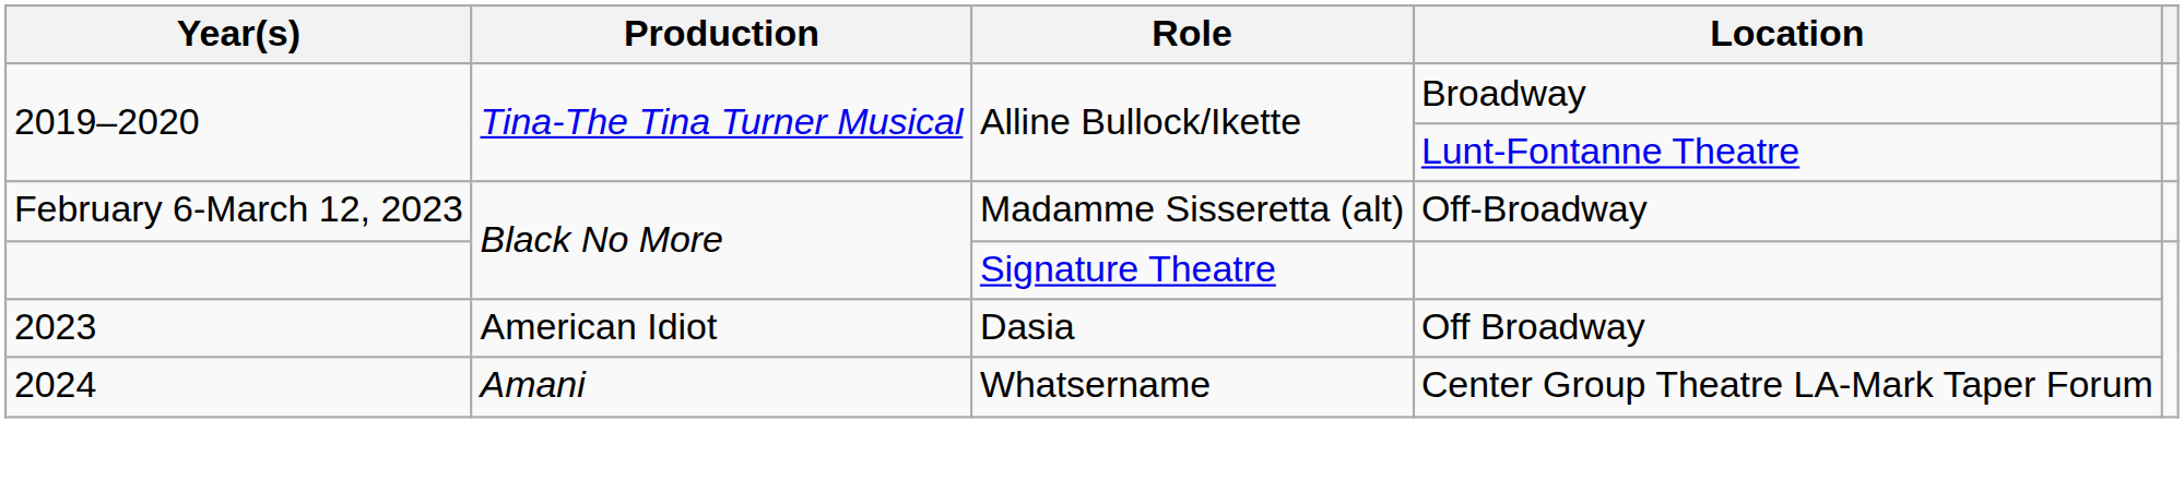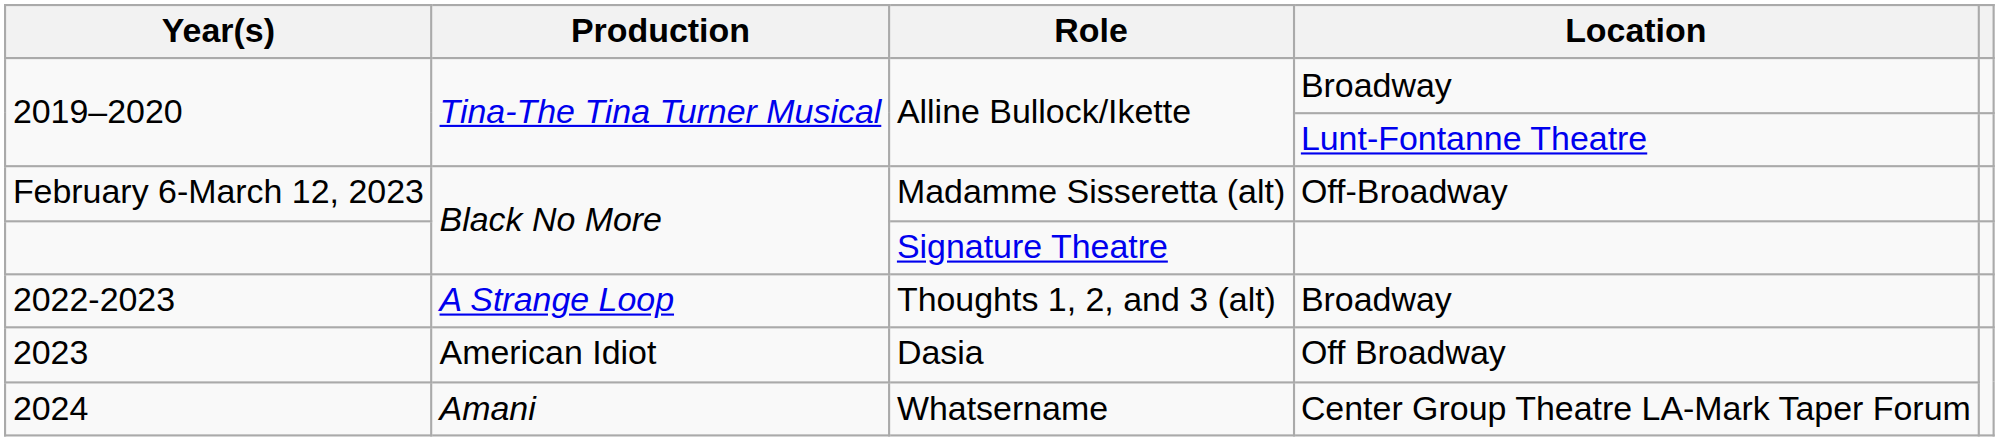 <table class="wikitable">
 <tr>
 <th>Year(s)</th>
 <th>Production</th>
 <th>Role</th>
 <th>Location</th>
 <th></th>
 </tr>
 <tr>
 <td rowspan="2">2019–2020</td>
 <td rowspan="2"><em><a href='#'>Tina-The Tina Turner Musical</a></em></td>
 <td rowspan="2">Alline Bullock/Ikette</td>
 <td>Broadway</td>
 <td></td>
 </tr>
 <tr>
 <td><a href='#'>Lunt-Fontanne Theatre</a></td>
 <td></td>
 </tr>
 <tr>
 <td>February 6-March 12, 2023</td>
 <td rowspan="2"><em>Black No More</em></td>
 <td>Madamme Sisseretta (alt)</td>
 <td>Off-Broadway</td>
 <td></td>
 </tr>
 <tr>
 <td></td>
 <td><a href='#'>Signature Theatre</a></td>
 <td></td>
 </tr>
 <tr>
+<td>2022-2023</td>
+<td><em><a href='#'>A Strange Loop</a></em></td>
+<td>Thoughts 1, 2, and 3 (alt)</td>
+<td>Broadway</td>
+<td></td>
+</tr>
+<tr>
 <td>2023</td>
 <td>American Idiot</td>
 <td>Dasia</td>
 <td>Off Broadway</td>
 </tr>
 <tr>
 <td>2024</td>
 <td><em>Amani</em></td>
 <td>Whatsername</td>
 <td>Center Group Theatre LA-Mark Taper Forum</td>
 </tr>
 </table>
